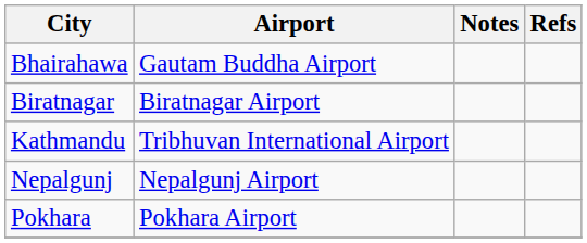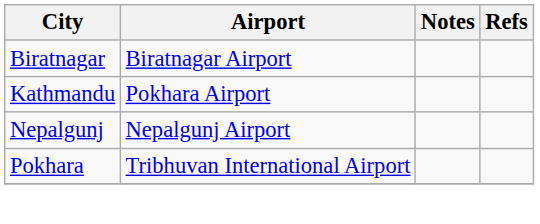 <table class="wikitable sortable">
 <tr>
 <th>City</th>
 <th>Airport</th>
 <th>Notes</th>
 <th class="unsortable">Refs</th>
-</tr>
-<tr>
-<td><a href='#'>Bhairahawa</a></td>
-<td><a href='#'>Gautam Buddha Airport</a></td>
-<td></td>
-<td></td>
 </tr>
 <tr>
 <td><a href='#'>Biratnagar</a></td>
 <td><a href='#'>Biratnagar Airport</a></td>
 <td></td>
 <td></td>
 </tr>
 <tr>
 <td><a href='#'>Kathmandu</a></td>
-<td><a href='#'>Tribhuvan International Airport</a></td>
+<td><a href='#'>Pokhara Airport</a></td>
 <td></td>
 <td></td>
 </tr>
 <tr>
 <td><a href='#'>Nepalgunj</a></td>
 <td><a href='#'>Nepalgunj Airport</a></td>
 <td></td>
 <td></td>
 </tr>
 <tr>
 <td><a href='#'>Pokhara</a></td>
-<td><a href='#'>Pokhara Airport</a></td>
+<td><a href='#'>Tribhuvan International Airport</a></td>
 <td></td>
 <td></td>
 </tr>
 <tr>
 </tr>
 </table>
